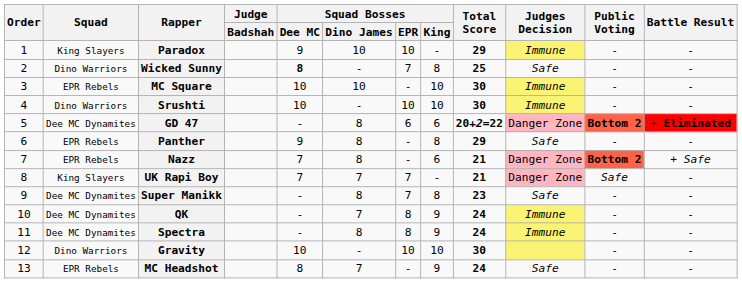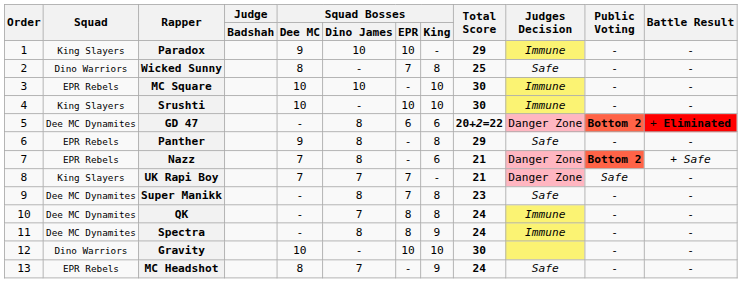 <table class="wikitable sortable" style="text-align:center">
 <tr>
 <th rowspan="2">Order</th>
 <th rowspan="2">Squad</th>
 <th rowspan="2">Rapper</th>
 <th>Judge</th>
 <th colspan="4">Squad Bosses</th>
 <th rowspan="2">Total<br>Score</th>
 <th rowspan="2">Judges<br>Decision</th>
 <th rowspan="2">Public<br>Voting</th>
 <th rowspan="2">Battle Result</th>
 </tr>
 <tr>
 <th>Badshah</th>
 <th>Dee MC</th>
 <th>Dino James</th>
 <th>EPR</th>
 <th>King</th>
 </tr>
 <tr>
 <td>1</td>
 <td><small>King Slayers</small></td>
 <th>Paradox</th>
 <td></td>
 <td>9</td>
 <td>10</td>
 <td>10</td>
 <td>-</td>
 <td><strong>29</strong></td>
 <td bgcolor="#fbf373"><em>Immune</em></td>
 <td>-</td>
 <td>-</td>
 </tr>
 <tr>
 <td>2</td>
 <td><small>Dino Warriors</small></td>
 <th>Wicked Sunny</th>
 <td></td>
-<td><strong>8</strong></td>
+<td>8</td>
 <td>-</td>
 <td>7</td>
 <td>8</td>
 <td><strong>25</strong></td>
 <td><em>Safe</em></td>
 <td>-</td>
 <td>-</td>
 </tr>
 <tr>
 <td>3</td>
 <td><small>EPR Rebels</small></td>
 <th>MC Square</th>
 <td></td>
 <td>10</td>
 <td>10</td>
 <td>-</td>
 <td>10</td>
 <td><strong>30</strong></td>
 <td bgcolor="#fbf373"><em>Immune</em></td>
 <td>-</td>
 <td>-</td>
 </tr>
 <tr>
 <td>4</td>
-<td><small>Dino Warriors</small></td>
+<td><small>King Slayers</small></td>
 <th>Srushti</th>
 <td></td>
 <td>10</td>
 <td>-</td>
 <td>10</td>
 <td>10</td>
 <td><strong>30</strong></td>
 <td bgcolor="#fbf373"><em>Immune</em></td>
 <td>-</td>
 <td>-</td>
 </tr>
 <tr>
 <td>5</td>
 <td><small>Dee MC Dynamites</small></td>
 <th>GD 47</th>
 <td></td>
 <td>-</td>
 <td>8</td>
 <td>6</td>
 <td>6</td>
 <td><strong>20<em>+2=</em>22</strong></td>
 <td bgcolor="lightpink">Danger Zone</td>
 <td bgcolor="tomato"><strong>Bottom 2</strong></td>
 <td bgcolor="red"> <em>+</em> <strong>Eliminated</strong></td>
 </tr>
 <tr>
 <td>6</td>
 <td><small>EPR Rebels</small></td>
 <th>Panther</th>
 <td></td>
 <td>9</td>
 <td>8</td>
 <td>-</td>
 <td>8</td>
 <td><strong>29</strong></td>
 <td><em>Safe</em></td>
 <td>-</td>
 <td>-</td>
 </tr>
 <tr>
 <td>7</td>
 <td><small>EPR Rebels</small></td>
 <th>Nazz</th>
 <td></td>
 <td>7</td>
 <td>8</td>
 <td>-</td>
 <td>6</td>
 <td><strong>21</strong></td>
 <td bgcolor="lightpink">Danger Zone</td>
 <td bgcolor="tomato"><strong>Bottom 2</strong></td>
 <td> <em>+ Safe</em></td>
 </tr>
 <tr>
 <td>8</td>
 <td><small>King Slayers</small></td>
 <th>UK Rapi Boy</th>
 <td></td>
 <td>7</td>
 <td>7</td>
 <td>7</td>
 <td>-</td>
 <td><strong>21</strong></td>
 <td bgcolor="lightpink">Danger Zone</td>
 <td><em>Safe</em></td>
 <td>-</td>
 </tr>
 <tr>
 <td>9</td>
 <td><small>Dee MC Dynamites</small></td>
 <th>Super Manikk</th>
 <td></td>
 <td>-</td>
 <td>8</td>
 <td>7</td>
 <td>8</td>
 <td><strong>23</strong></td>
 <td><em>Safe</em></td>
 <td>-</td>
 <td>-</td>
 </tr>
 <tr>
 <td>10</td>
 <td><small>Dee MC Dynamites</small></td>
 <th>QK</th>
 <td></td>
 <td>-</td>
 <td>7</td>
 <td>8</td>
-<td>9</td>
+<td>8</td>
 <td><strong>24</strong></td>
 <td bgcolor="#fbf373"><em>Immune</em></td>
 <td>-</td>
 <td>-</td>
 </tr>
 <tr>
 <td>11</td>
 <td><small>Dee MC Dynamites</small></td>
 <th>Spectra</th>
 <td></td>
 <td>-</td>
 <td>8</td>
 <td>8</td>
 <td>9</td>
 <td><strong>24</strong></td>
 <td bgcolor="#fbf373"><em>Immune</em></td>
 <td>-</td>
 <td>-</td>
 </tr>
 <tr>
 <td>12</td>
 <td><small>Dino Warriors</small></td>
 <th>Gravity</th>
 <td></td>
 <td>10</td>
 <td>-</td>
 <td>10</td>
 <td>10</td>
 <td><strong>30</strong></td>
 <td bgcolor="#fbf373"><strong></strong></td>
 <td>-</td>
 <td>-</td>
 </tr>
 <tr>
 <td>13</td>
 <td><small>EPR Rebels</small></td>
 <th>MC Headshot</th>
 <td></td>
 <td>8</td>
 <td>7</td>
 <td>-</td>
 <td>9</td>
 <td><strong>24</strong></td>
 <td><em>Safe</em></td>
 <td>-</td>
 <td>-</td>
 </tr>
 </table>
